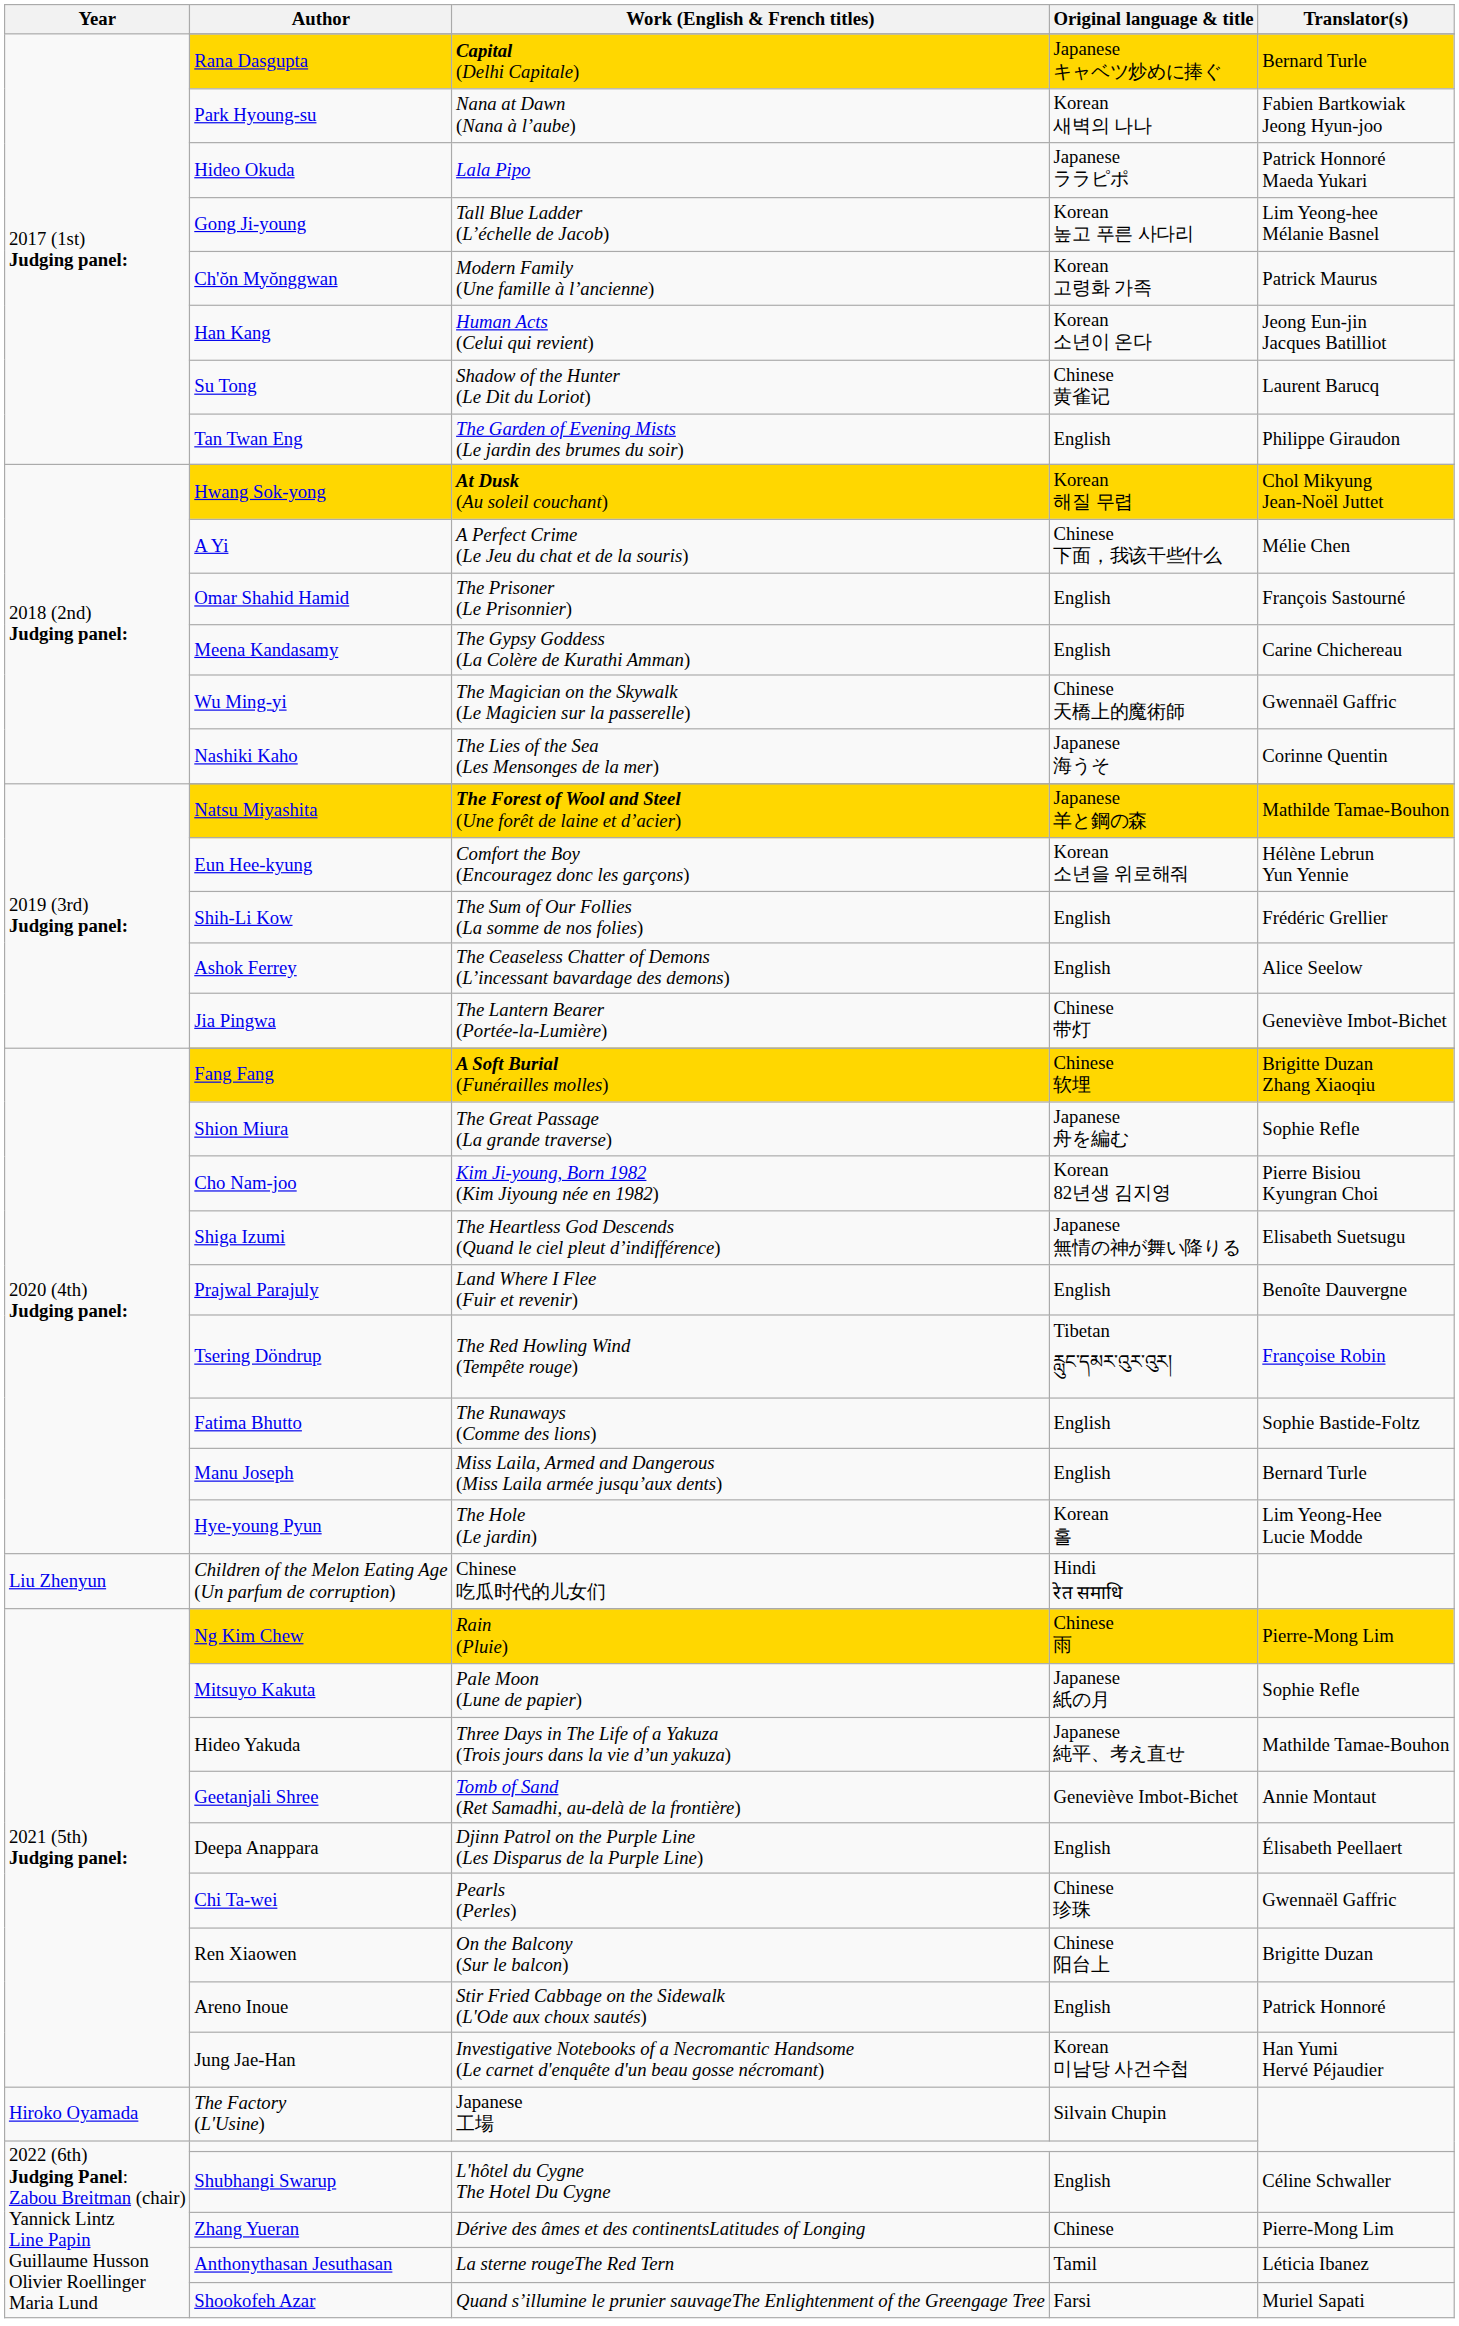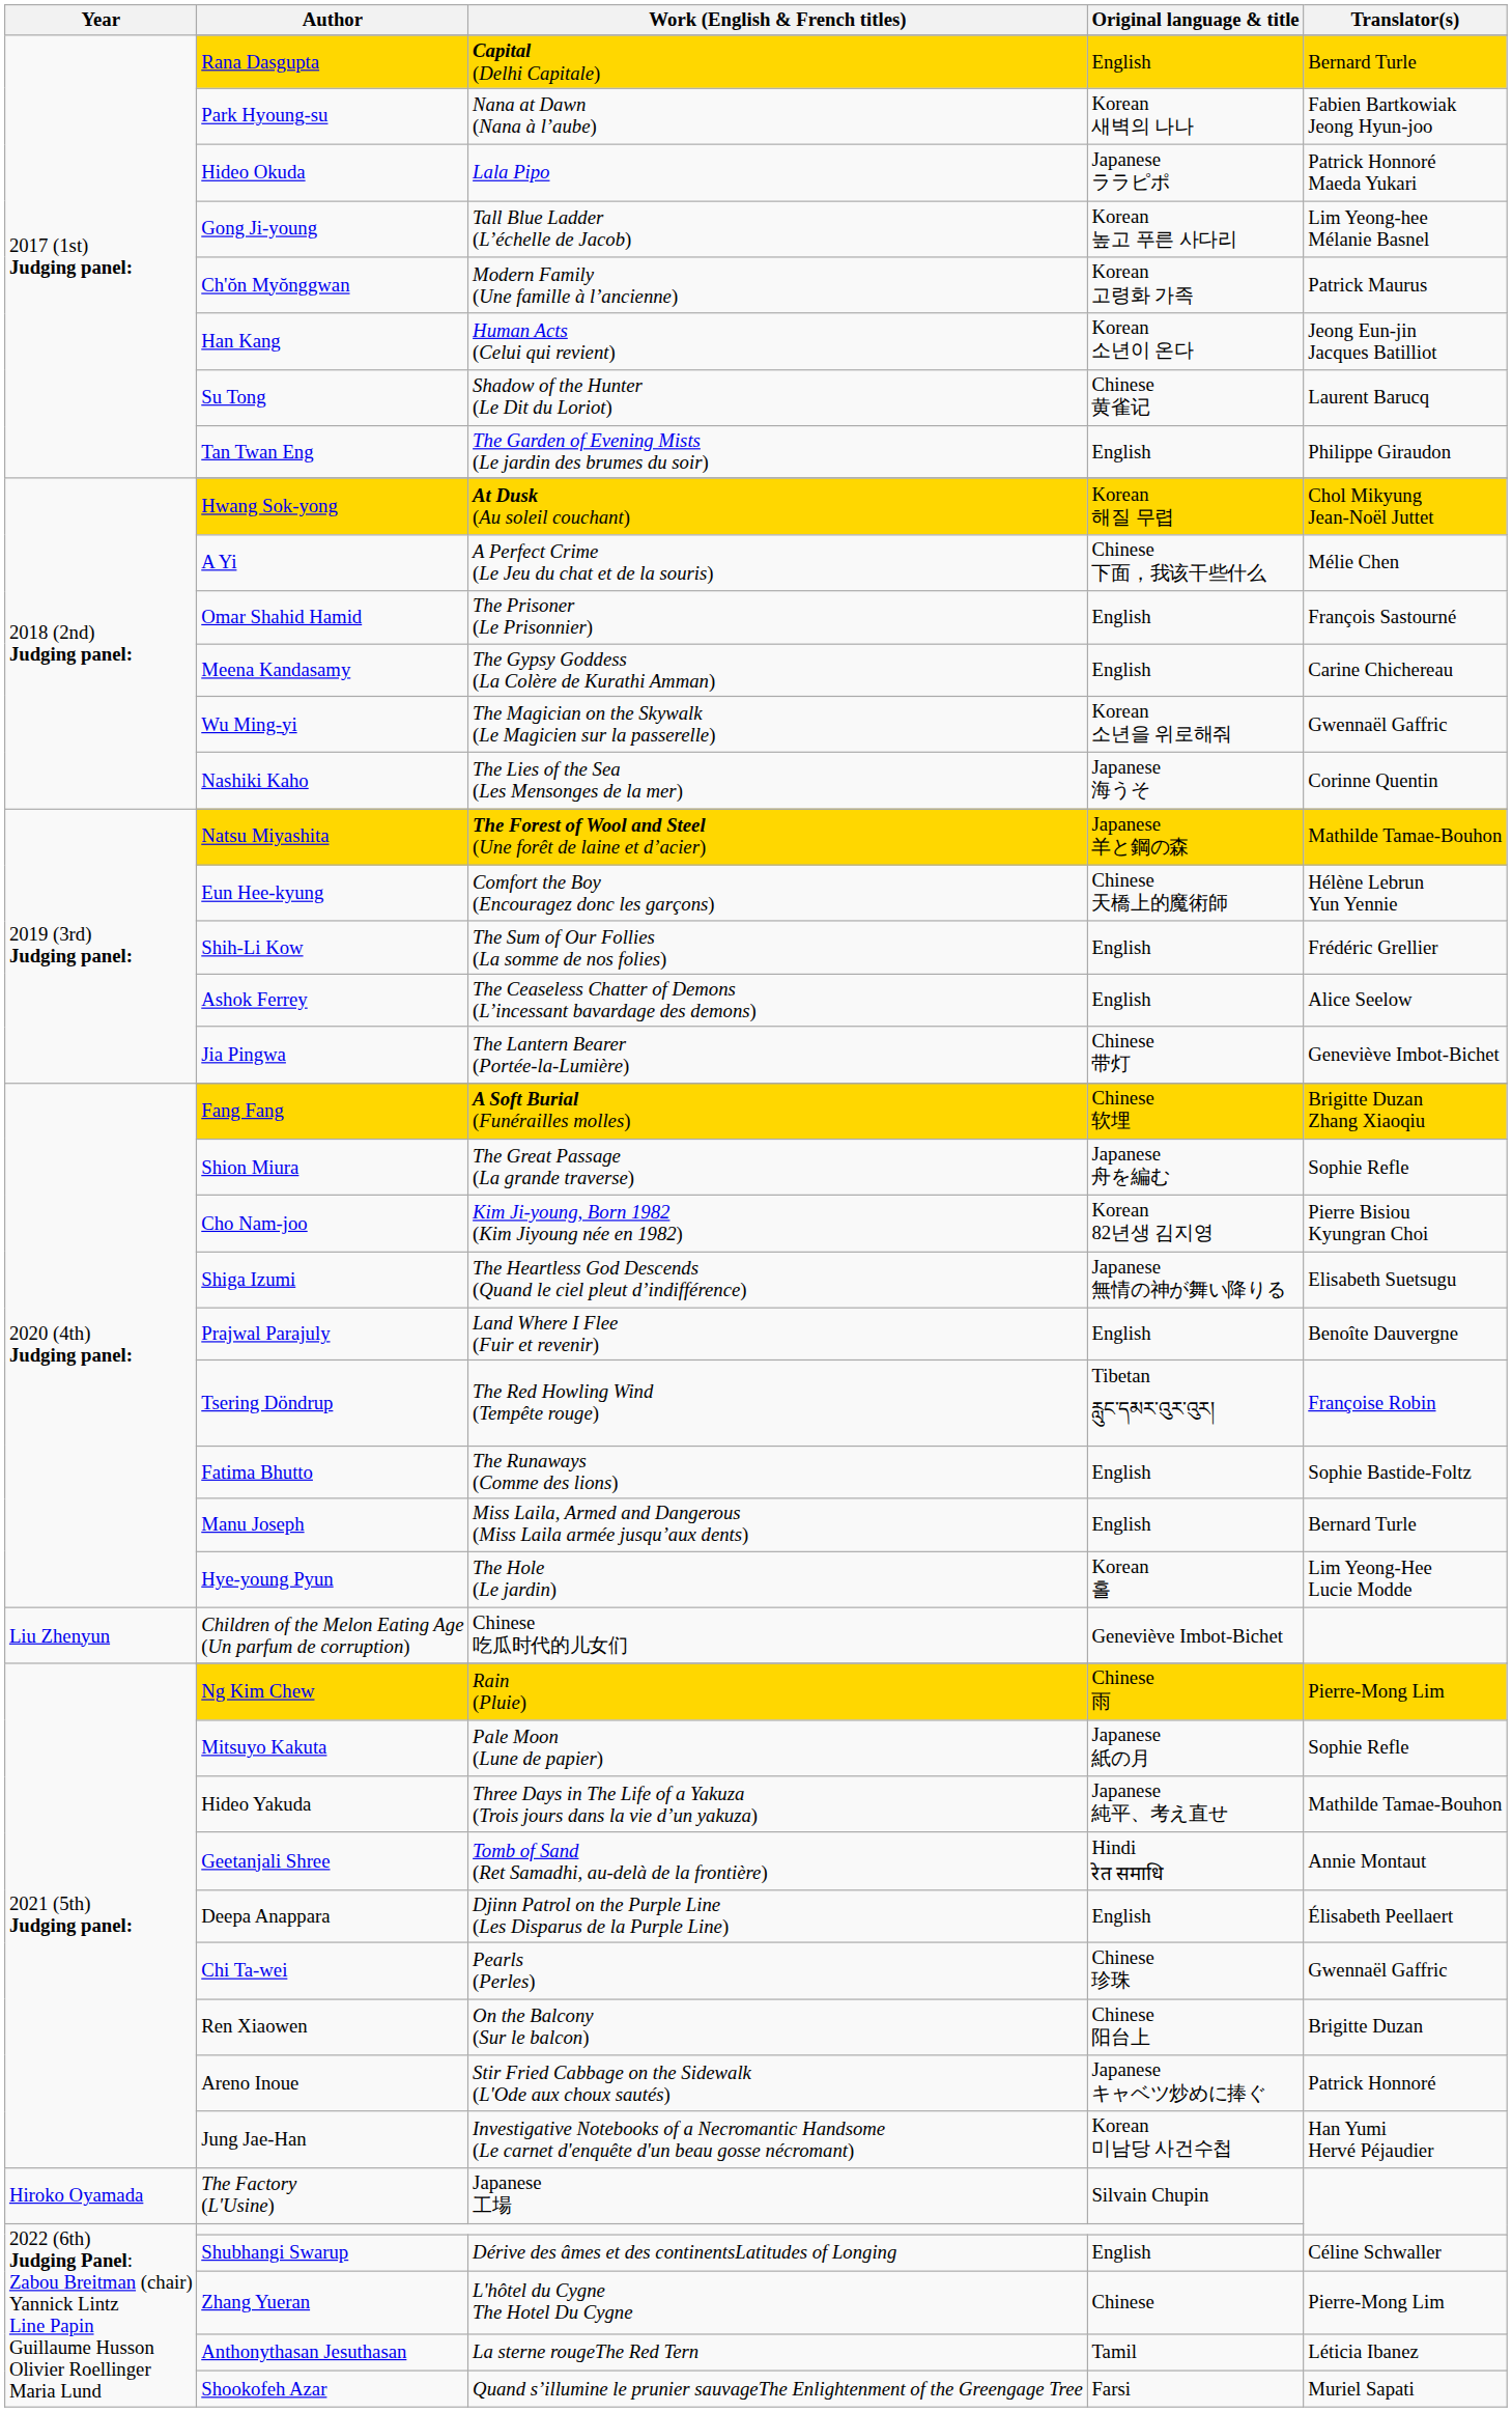 <table class=wikitable>
 <tr>
 <th>Year</th>
 <th>Author</th>
 <th>Work (English & French titles)</th>
 <th>Original language & title</th>
 <th>Translator(s)</th>
 </tr>
 <tr>
 <td rowspan=9>2017 (1st)<br><strong>Judging panel:</strong></td>
 </tr>
 <tr style="background:#FFD700">
 <td><a href='#'>Rana Dasgupta</a></td>
 <td><strong><em>Capital</em></strong> <br>(<em>Delhi Capitale</em>)</td>
-<td>Japanese<br>キャベツ炒めに捧ぐ</td>
+<td>English</td>
 <td>Bernard Turle</td>
 </tr>
 <tr>
 <td><a href='#'>Park Hyoung-su</a></td>
 <td><em>Nana at Dawn</em><br>(<em>Nana à l’aube</em>)</td>
 <td>Korean<br>새벽의 나나</td>
 <td>Fabien Bartkowiak<br>Jeong Hyun-joo</td>
 </tr>
 <tr>
 <td><a href='#'>Hideo Okuda</a></td>
 <td><em><a href='#'>Lala Pipo</a></em></td>
 <td>Japanese<br>ララピポ</td>
 <td>Patrick Honnoré<br>Maeda Yukari</td>
 </tr>
 <tr>
 <td><a href='#'>Gong Ji-young</a></td>
 <td><em>Tall Blue Ladder</em><br>(<em>L’échelle de Jacob</em>)</td>
 <td>Korean<br>높고 푸른 사다리</td>
 <td>Lim Yeong-hee<br>Mélanie Basnel</td>
 </tr>
 <tr>
 <td><a href='#'>Ch'ŏn Myŏnggwan</a></td>
 <td><em>Modern Family</em><br>(<em>Une famille à l’ancienne</em>)</td>
 <td>Korean<br>고령화 가족</td>
 <td>Patrick Maurus</td>
 </tr>
 <tr>
 <td><a href='#'>Han Kang</a></td>
 <td><em><a href='#'>Human Acts</a></em><br>(<em>Celui qui revient</em>)</td>
 <td>Korean<br>소년이 온다</td>
 <td>Jeong Eun-jin<br>Jacques Batilliot</td>
 </tr>
 <tr>
 <td><a href='#'>Su Tong</a></td>
 <td><em>Shadow of the Hunter</em><br>(<em>Le Dit du Loriot</em>)</td>
 <td>Chinese<br>黄雀记</td>
 <td>Laurent Barucq</td>
 </tr>
 <tr>
 <td><a href='#'>Tan Twan Eng</a></td>
 <td><em><a href='#'>The Garden of Evening Mists</a></em><br>(<em>Le jardin des brumes du soir</em>)</td>
 <td>English</td>
 <td>Philippe Giraudon</td>
 </tr>
 <tr>
 <td rowspan=7>2018 (2nd)<br><strong>Judging panel:</strong></td>
 </tr>
 <tr style="background:#FFD700">
 <td><a href='#'>Hwang Sok-yong</a></td>
 <td><strong><em>At Dusk</em></strong><br>(<em>Au soleil couchant</em>)</td>
 <td>Korean<br>해질 무렵</td>
 <td>Chol Mikyung<br>Jean-Noël Juttet</td>
 </tr>
 <tr>
 <td><a href='#'>A Yi</a></td>
 <td><em>A Perfect Crime</em><br>(<em>Le Jeu du chat et de la souris</em>)</td>
 <td>Chinese<br>下面，我该干些什么</td>
 <td>Mélie Chen</td>
 </tr>
 <tr>
 <td><a href='#'>Omar Shahid Hamid</a></td>
 <td><em>The Prisoner</em><br>(<em>Le Prisonnier</em>)</td>
 <td>English</td>
 <td>François Sastourné</td>
 </tr>
 <tr>
 <td><a href='#'>Meena Kandasamy</a></td>
 <td><em>The Gypsy Goddess</em><br>(<em>La Colère de Kurathi Amman</em>)</td>
 <td>English</td>
 <td>Carine Chichereau</td>
 </tr>
 <tr>
 <td><a href='#'>Wu Ming-yi</a></td>
 <td><em>The Magician on the Skywalk</em><br>(<em>Le Magicien sur la passerelle</em>)</td>
-<td>Chinese<br>天橋上的魔術師</td>
+<td>Korean<br>소년을 위로해줘</td>
 <td>Gwennaël Gaffric</td>
 </tr>
 <tr>
 <td><a href='#'>Nashiki Kaho</a></td>
 <td><em>The Lies of the Sea</em><br>(<em>Les Mensonges de la mer</em>)</td>
 <td>Japanese<br>海うそ</td>
 <td>Corinne Quentin</td>
 </tr>
 <tr>
 <td rowspan=6>2019 (3rd)<br><strong>Judging panel:</strong></td>
 </tr>
 <tr style="background:#FFD700">
 <td><a href='#'>Natsu Miyashita</a></td>
 <td><strong><em>The Forest of Wool and Steel</em></strong><br>(<em>Une forêt de laine et d’acier</em>)</td>
 <td>Japanese<br>羊と鋼の森</td>
 <td>Mathilde Tamae-Bouhon</td>
 </tr>
 <tr>
 <td><a href='#'>Eun Hee-kyung</a></td>
 <td><em>Comfort the Boy</em><br>(<em>Encouragez donc les garçons</em>)</td>
-<td>Korean<br>소년을 위로해줘</td>
+<td>Chinese<br>天橋上的魔術師</td>
 <td>Hélène Lebrun<br> Yun Yennie</td>
 </tr>
 <tr>
 <td><a href='#'>Shih-Li Kow</a></td>
 <td><em>The Sum of Our Follies</em><br>(<em>La somme de nos folies</em>)</td>
 <td>English</td>
 <td>Frédéric Grellier</td>
 </tr>
 <tr>
 <td><a href='#'>Ashok Ferrey</a></td>
 <td><em>The Ceaseless Chatter of Demons</em><br>(<em>L’incessant bavardage des demons</em>)</td>
 <td>English</td>
 <td>Alice Seelow</td>
 </tr>
 <tr>
 <td><a href='#'>Jia Pingwa</a></td>
 <td><em>The Lantern Bearer</em><br>(<em>Portée-la-Lumière</em>)</td>
 <td>Chinese<br>带灯</td>
 <td>Geneviève Imbot-Bichet</td>
 </tr>
 <tr>
 <td rowspan=11>2020 (4th)<br><strong>Judging panel:</strong></td>
 </tr>
 <tr>
 </tr>
 <tr style="background:#FFD700">
 <td><a href='#'>Fang Fang</a></td>
 <td><strong><em>A Soft Burial</em></strong><br>(<em>Funérailles molles</em>)</td>
 <td>Chinese<br>软埋</td>
 <td>Brigitte Duzan<br>Zhang Xiaoqiu</td>
 </tr>
 <tr>
 <td><a href='#'>Shion Miura</a></td>
 <td><em>The Great Passage</em><br>(<em>La grande traverse</em>)</td>
 <td>Japanese<br>舟を編む</td>
 <td>Sophie Refle</td>
 </tr>
 <tr>
 <td><a href='#'>Cho Nam-joo</a></td>
 <td><em><a href='#'>Kim Ji-young, Born 1982</a></em><br>(<em>Kim Jiyoung née en 1982</em>)</td>
 <td>Korean<br>82년생 김지영</td>
 <td>Pierre Bisiou<br>Kyungran Choi</td>
 </tr>
 <tr>
 <td><a href='#'>Shiga Izumi</a></td>
 <td><em>The Heartless God Descends</em><br>(<em>Quand le ciel pleut d’indifférence</em>)</td>
 <td>Japanese<br>無情の神が舞い降りる</td>
 <td>Elisabeth Suetsugu</td>
 </tr>
 <tr>
 <td><a href='#'>Prajwal Parajuly</a></td>
 <td><em>Land Where I Flee</em><br>(<em>Fuir et revenir</em>)</td>
 <td>English</td>
 <td>Benoîte Dauvergne</td>
 </tr>
 <tr>
 <td><a href='#'>Tsering Döndrup</a></td>
 <td><em> The Red Howling Wind</em><br>(<em>Tempête rouge</em>)</td>
 <td>Tibetan<br>རླུང་དམར་འུར་འུར།</td>
 <td><a href='#'>Françoise Robin</a></td>
 </tr>
 <tr>
 <td><a href='#'>Fatima Bhutto</a></td>
 <td><em>The Runaways</em><br>(<em>Comme des lions</em>)</td>
 <td>English</td>
 <td>Sophie Bastide-Foltz</td>
 </tr>
 <tr>
 <td><a href='#'>Manu Joseph</a></td>
 <td><em>Miss Laila, Armed and Dangerous</em><br>(<em>Miss Laila armée jusqu’aux dents</em>)</td>
 <td>English</td>
 <td>Bernard Turle</td>
 </tr>
 <tr>
 <td><a href='#'>Hye-young Pyun</a></td>
 <td><em>The Hole</em><br>(<em>Le jardin</em>)</td>
 <td>Korean <br>홀</td>
 <td>Lim Yeong-Hee<br>Lucie Modde</td>
 </tr>
 <tr>
 <td><a href='#'>Liu Zhenyun</a></td>
 <td><em>Children of the Melon Eating Age</em><br>(<em>Un parfum de corruption</em>)</td>
 <td>Chinese<br>吃瓜时代的儿女们</td>
-<td>Hindi<br>रेत समाधि</td>
+<td>Geneviève Imbot-Bichet</td>
 </tr>
 <tr>
 <td rowspan=11>2021 (5th)<br><strong>Judging panel:</strong></td>
 </tr>
 <tr>
 </tr>
 <tr style="background:#FFD700">
 <td><a href='#'>Ng Kim Chew</a></td>
 <td><em>Rain</em><br>(<em>Pluie</em>)</td>
 <td>Chinese<br>雨</td>
 <td>Pierre-Mong Lim</td>
 </tr>
 <tr>
 <td><a href='#'>Mitsuyo Kakuta</a></td>
 <td><em>Pale Moon</em><br>(<em>Lune de papier</em>)</td>
 <td>Japanese<br>紙の月</td>
 <td>Sophie Refle</td>
 </tr>
 <tr>
 <td>Hideo Yakuda</td>
 <td><em>Three Days in The Life of a Yakuza</em><br>(<em>Trois jours dans la vie d’un yakuza</em>)</td>
 <td>Japanese<br>純平、考え直せ</td>
 <td>Mathilde Tamae-Bouhon</td>
 </tr>
 <tr>
 <td><a href='#'>Geetanjali Shree</a></td>
 <td><em><a href='#'>Tomb of Sand</a></em><br>(<em>Ret Samadhi, au-delà de la frontière</em>)</td>
-<td>Geneviève Imbot-Bichet</td>
+<td>Hindi<br>रेत समाधि</td>
 <td>Annie Montaut</td>
 </tr>
 <tr>
 <td>Deepa Anappara</td>
 <td><em>Djinn Patrol on the Purple Line</em><br>(<em>Les Disparus de la Purple Line</em>)</td>
 <td>English</td>
 <td>Élisabeth Peellaert</td>
 </tr>
 <tr>
 <td><a href='#'>Chi Ta-wei</a></td>
 <td><em>Pearls</em><br>(<em>Perles</em>)</td>
 <td>Chinese<br>珍珠</td>
 <td>Gwennaël Gaffric</td>
 </tr>
 <tr>
 <td>Ren Xiaowen</td>
 <td><em>On the Balcony</em><br>(<em>Sur le balcon</em>)</td>
 <td>Chinese<br>阳台上</td>
 <td>Brigitte Duzan</td>
 </tr>
 <tr>
 <td>Areno Inoue</td>
 <td><em>Stir Fried Cabbage on the Sidewalk </em><br>(<em>L'Ode aux choux sautés</em>)</td>
-<td>English</td>
+<td>Japanese<br>キャベツ炒めに捧ぐ</td>
 <td>Patrick Honnoré</td>
 </tr>
 <tr>
 <td>Jung Jae-Han</td>
 <td><em>Investigative Notebooks of a Necromantic Handsome</em><br>(<em>Le carnet d'enquête d'un beau gosse nécromant</em>)</td>
 <td>Korean <br>미남당 사건수첩</td>
 <td>Han Yumi<br>Hervé Péjaudier</td>
 </tr>
 <tr>
 <td><a href='#'>Hiroko Oyamada</a></td>
 <td><em>The Factory</em><br>(<em>L'Usine</em>)</td>
 <td>Japanese<br>工場</td>
 <td>Silvain Chupin</td>
 </tr>
 <tr>
 <td rowspan="5">2022 (6th)<br><strong>Judging Panel</strong>:<br><a href='#'>Zabou Breitman</a> (chair)<br>Yannick Lintz<br><a href='#'>Line Papin</a><br>Guillaume Husson<br>Olivier Roellinger<br>Maria Lund</td>
 <td colspan="3"></td>
 </tr>
 <tr>
 <td><a href='#'>Shubhangi Swarup</a></td>
-<td><em>L'hôtel du Cygne</em><br><em>The Hotel Du Cygne</em></td>
+<td><em>Dérive des âmes et des continentsLatitudes of Longing</em></td>
 <td>English</td>
 <td>Céline Schwaller</td>
 </tr>
 <tr>
 <td><a href='#'>Zhang Yueran</a></td>
-<td><em>Dérive des âmes et des continentsLatitudes of Longing</em></td>
+<td><em>L'hôtel du Cygne</em><br><em>The Hotel Du Cygne</em></td>
 <td>Chinese</td>
 <td>Pierre-Mong Lim</td>
 </tr>
 <tr>
 <td><a href='#'>Anthonythasan Jesuthasan</a></td>
 <td><em>La sterne rougeThe Red Tern</em></td>
 <td>Tamil</td>
 <td>Léticia Ibanez</td>
 </tr>
 <tr>
 <td><a href='#'>Shookofeh Azar</a></td>
 <td><em>Quand s’illumine le prunier sauvageThe Enlightenment of the Greengage Tree</em></td>
 <td>Farsi</td>
 <td>Muriel Sapati</td>
 </tr>
 </table>
